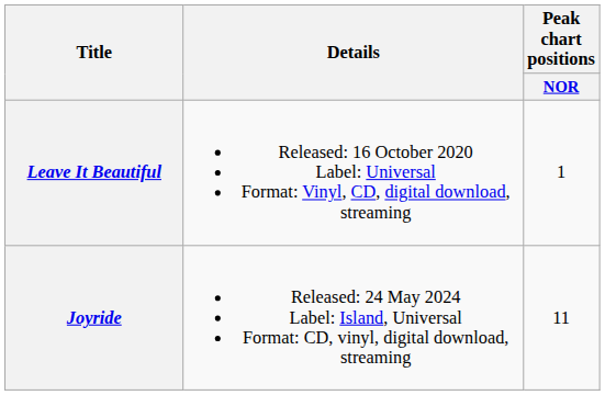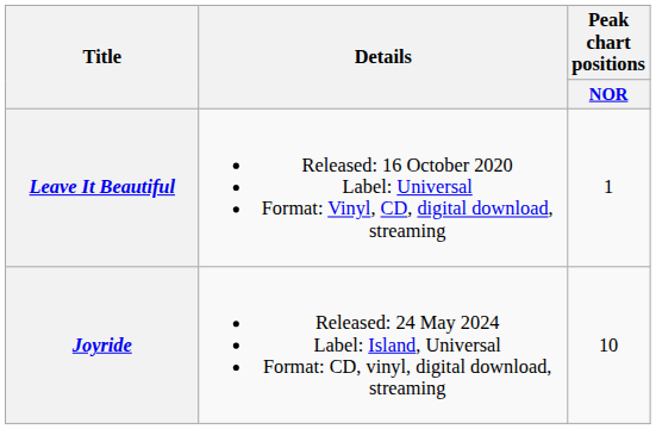 <table class="wikitable plainrowheaders" style="text-align:center;">
 <tr>
 <th scope="col" rowspan="2" style="width:9.5em;">Title</th>
 <th scope="col" rowspan="2" style="width:18.5em;">Details</th>
 <th scope="col" colspan="1">Peak chart positions</th>
 </tr>
 <tr>
 <th scope="col" style="width:3em;font-size:90%;"><a href='#'>NOR</a><br></th>
 </tr>
 <tr>
 <th scope="row"><em><a href='#'>Leave It Beautiful</a></em></th>
 <td><br><ul><li>Released: 16 October 2020</li><li>Label: <a href='#'>Universal</a></li><li>Format: <a href='#'>Vinyl</a>, <a href='#'>CD</a>, <a href='#'>digital download</a>, streaming</li></ul></td>
 <td>1</td>
 </tr>
 <tr>
 <th scope="row"><em><a href='#'>Joyride</a></em></th>
 <td><br><ul><li>Released: 24 May 2024</li><li>Label: <a href='#'>Island</a>, Universal</li><li>Format: CD, vinyl, digital download, streaming</li></ul></td>
-<td>11<br></td>
+<td>10<br></td>
 </tr>
 </table>
